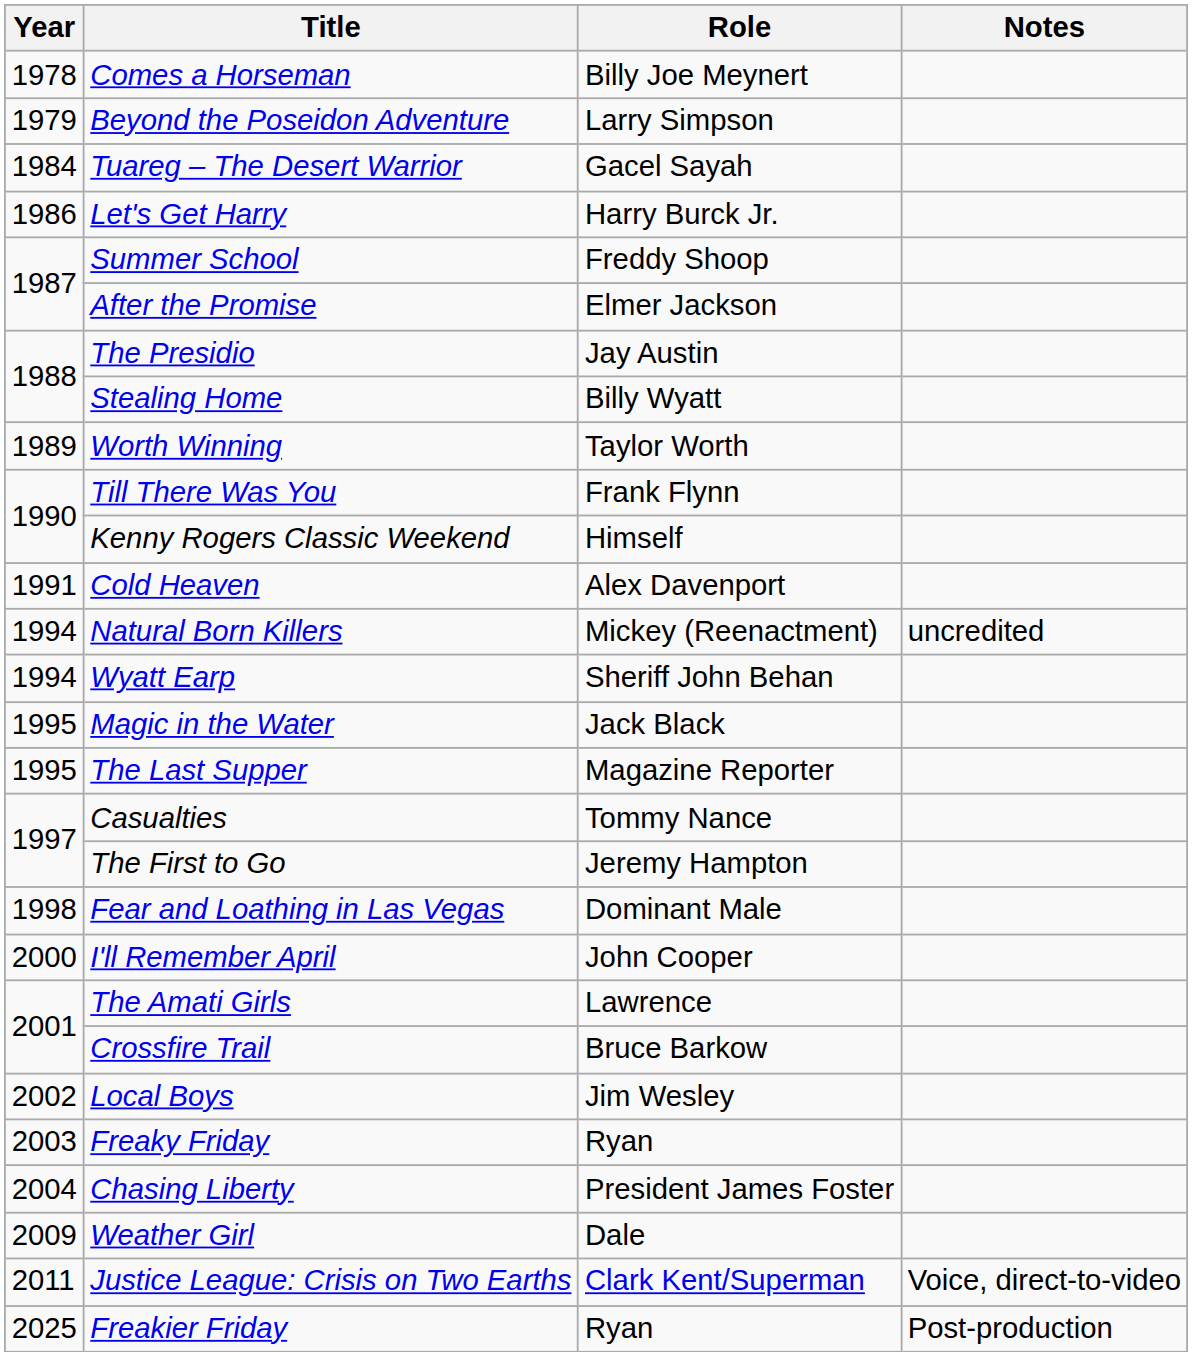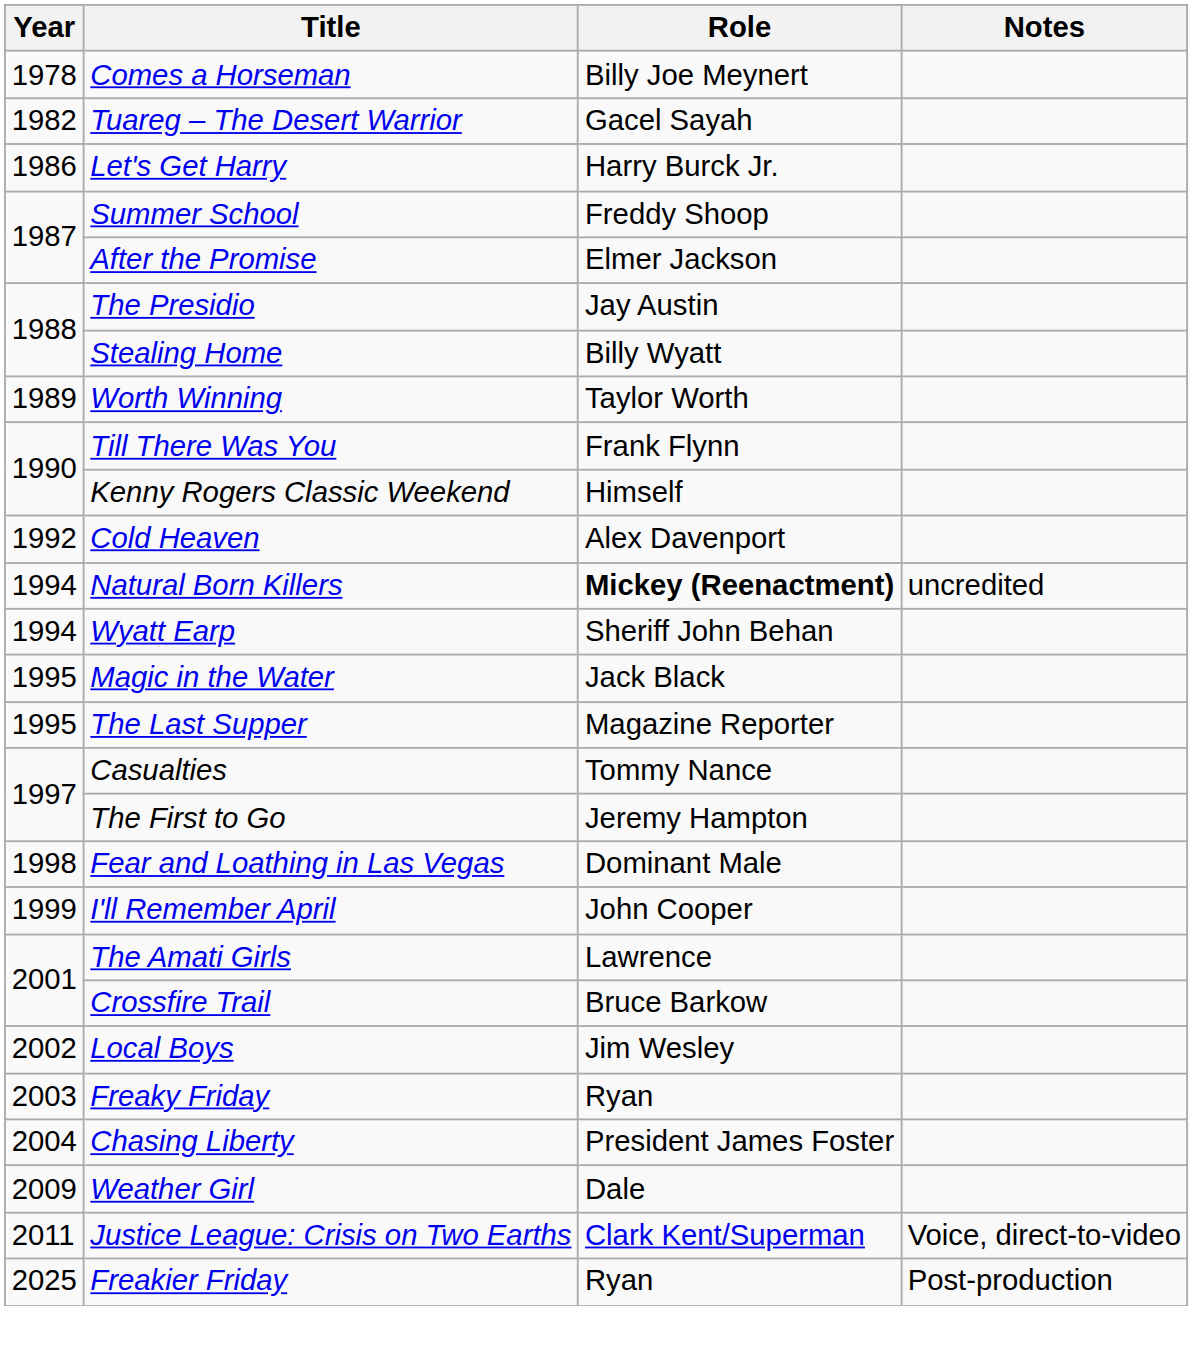 <table class="wikitable sortable">
 <tr>
 <th>Year</th>
 <th>Title</th>
 <th>Role</th>
 <th>Notes</th>
 </tr>
 <tr>
 <td>1978</td>
 <td><em><a href='#'>Comes a Horseman</a></em></td>
 <td>Billy Joe Meynert</td>
 <td></td>
 </tr>
 <tr>
-<td>1979</td>
-<td><em><a href='#'>Beyond the Poseidon Adventure</a></em></td>
-<td>Larry Simpson</td>
-<td></td>
-</tr>
-<tr>
-<td>1984</td>
+<td>1982</td>
 <td><em><a href='#'>Tuareg – The Desert Warrior</a></em></td>
 <td>Gacel Sayah</td>
 <td></td>
 </tr>
 <tr>
 <td>1986</td>
 <td><em><a href='#'>Let's Get Harry</a></em></td>
 <td>Harry Burck Jr.</td>
 <td></td>
 </tr>
 <tr>
 <td rowspan=2>1987</td>
 <td><em><a href='#'>Summer School</a></em></td>
 <td>Freddy Shoop</td>
 <td></td>
 </tr>
 <tr>
 <td><em><a href='#'>After the Promise</a></em></td>
 <td>Elmer Jackson</td>
 <td></td>
 </tr>
 <tr>
 <td rowspan=2>1988</td>
 <td><em><a href='#'>The Presidio</a></em></td>
 <td>Jay Austin</td>
 <td></td>
 </tr>
 <tr>
 <td><em><a href='#'>Stealing Home</a></em></td>
 <td>Billy Wyatt</td>
 <td></td>
 </tr>
 <tr>
 <td>1989</td>
 <td><em><a href='#'>Worth Winning</a></em></td>
 <td>Taylor Worth</td>
 <td></td>
 </tr>
 <tr>
 <td rowspan=2>1990</td>
 <td><em><a href='#'>Till There Was You</a></em></td>
 <td>Frank Flynn</td>
 <td></td>
 </tr>
 <tr>
 <td><em>Kenny Rogers Classic Weekend</em></td>
 <td>Himself</td>
 <td></td>
 </tr>
 <tr>
-<td>1991</td>
+<td>1992</td>
 <td><em><a href='#'>Cold Heaven</a></em></td>
 <td>Alex Davenport</td>
 <td></td>
 </tr>
 <tr>
 <td>1994</td>
 <td><em><a href='#'>Natural Born Killers</a></em></td>
-<td>Mickey (Reenactment)</td>
+<td><strong>Mickey (Reenactment)</strong></td>
 <td>uncredited</td>
 </tr>
 <tr>
 <td>1994</td>
 <td><em><a href='#'>Wyatt Earp</a></em></td>
 <td>Sheriff John Behan</td>
 <td></td>
 </tr>
 <tr>
 <td>1995</td>
 <td><em><a href='#'>Magic in the Water</a></em></td>
 <td>Jack Black</td>
 <td></td>
 </tr>
 <tr>
 <td>1995</td>
 <td><em><a href='#'>The Last Supper</a></em></td>
 <td>Magazine Reporter</td>
 <td></td>
 </tr>
 <tr>
 <td rowspan="2">1997</td>
 <td><em>Casualties</em></td>
 <td>Tommy Nance</td>
 <td></td>
 </tr>
 <tr>
 <td><em>The First to Go</em></td>
 <td>Jeremy Hampton</td>
 <td></td>
 </tr>
 <tr>
 <td>1998</td>
 <td><em><a href='#'>Fear and Loathing in Las Vegas</a></em></td>
 <td>Dominant Male</td>
 <td></td>
 </tr>
 <tr>
-<td>2000</td>
+<td>1999</td>
 <td><em><a href='#'>I'll Remember April</a></em></td>
 <td>John Cooper</td>
 <td></td>
 </tr>
 <tr>
 <td rowspan="2">2001</td>
 <td><em><a href='#'>The Amati Girls</a></em></td>
 <td>Lawrence</td>
 <td></td>
 </tr>
 <tr>
 <td><em><a href='#'>Crossfire Trail</a></em></td>
 <td>Bruce Barkow</td>
 <td></td>
 </tr>
 <tr>
 <td>2002</td>
 <td><em><a href='#'>Local Boys</a></em></td>
 <td>Jim Wesley</td>
 <td></td>
 </tr>
 <tr>
 <td>2003</td>
 <td><em><a href='#'>Freaky Friday</a></em></td>
 <td>Ryan</td>
 <td></td>
 </tr>
 <tr>
 <td>2004</td>
 <td><em><a href='#'>Chasing Liberty</a></em></td>
 <td>President James Foster</td>
 <td></td>
 </tr>
 <tr>
 <td>2009</td>
 <td><em><a href='#'>Weather Girl</a></em></td>
 <td>Dale</td>
 <td></td>
 </tr>
 <tr>
 <td>2011</td>
 <td><em><a href='#'>Justice League: Crisis on Two Earths</a></em></td>
 <td><a href='#'>Clark Kent/Superman</a></td>
 <td>Voice, direct-to-video</td>
 </tr>
 <tr>
 <td>2025</td>
 <td><em><a href='#'>Freakier Friday</a></em></td>
 <td>Ryan</td>
 <td>Post-production</td>
 </tr>
 </table>
